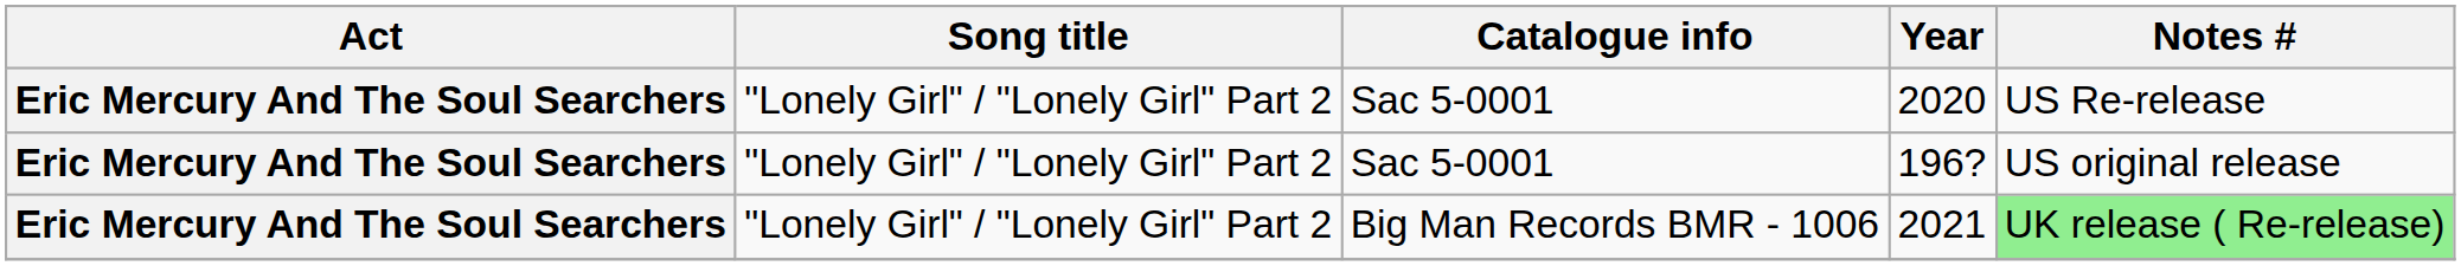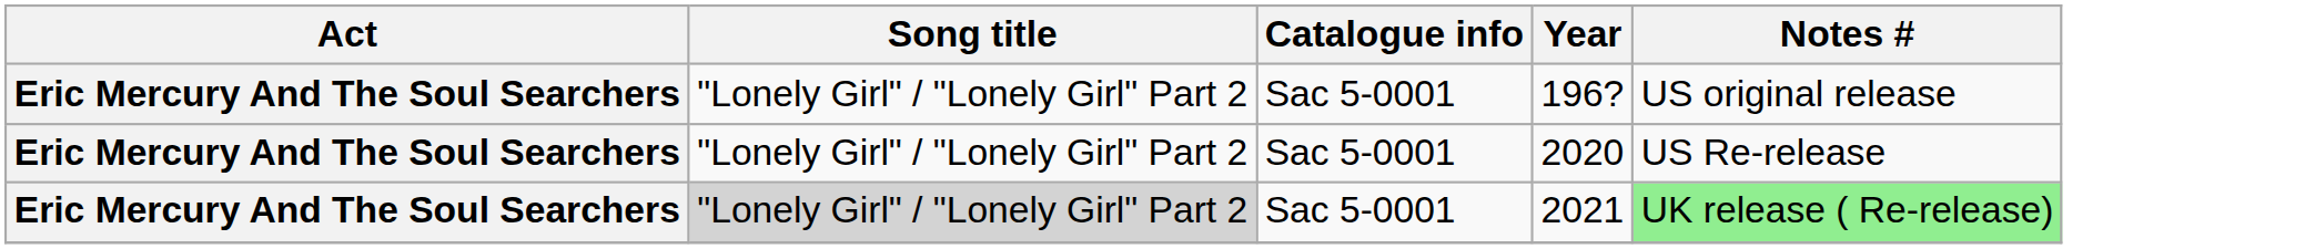 <table class="wikitable plainrowheaders sortable">
 <tr>
 <th scope="col">Act</th>
 <th scope="col">Song title</th>
 <th scope="col">Catalogue info</th>
 <th scope="col">Year</th>
 <th scope="col" class="unsortable">Notes #</th>
 </tr>
 <tr>
 <th scope="row">Eric Mercury And The Soul Searchers</th>
 <td>"Lonely Girl" / "Lonely Girl"  Part 2</td>
 <td>Sac 5-0001</td>
-<td>2020</td>
-<td>US Re-release</td>
-</tr>
-<tr>
-<th scope="row">Eric Mercury And The Soul Searchers</th>
-<td>"Lonely Girl" / "Lonely Girl"  Part 2</td>
-<td>Sac 5-0001</td>
 <td>196?</td>
 <td>US original release</td>
 </tr>
 <tr>
 <th scope="row">Eric Mercury And The Soul Searchers</th>
 <td>"Lonely Girl" / "Lonely Girl"  Part 2</td>
-<td>Big Man Records BMR - 1006</td>
+<td>Sac 5-0001</td>
+<td>2020</td>
+<td>US Re-release</td>
+</tr>
+<tr>
+<th scope="row">Eric Mercury And The Soul Searchers</th>
+<td style="background: lightgrey;">"Lonely Girl" / "Lonely Girl"  Part 2</td>
+<td>Sac 5-0001</td>
 <td>2021</td>
 <td style="background: lightgreen;">UK release ( Re-release)</td>
 </tr>
 <tr>
 </tr>
 </table>
